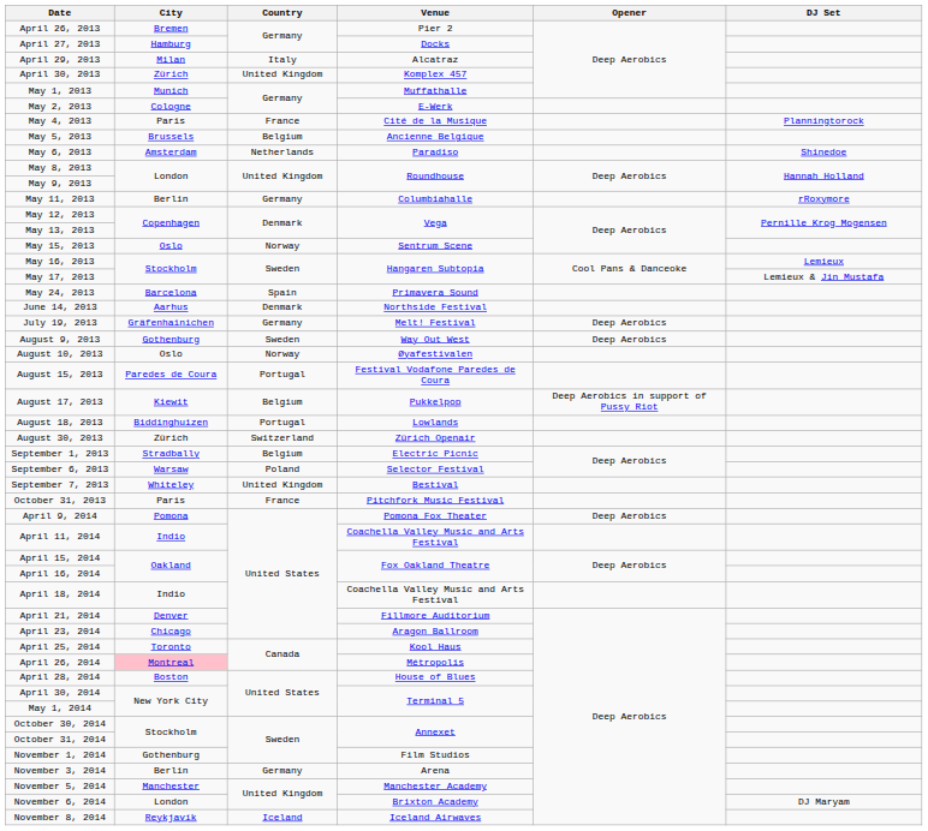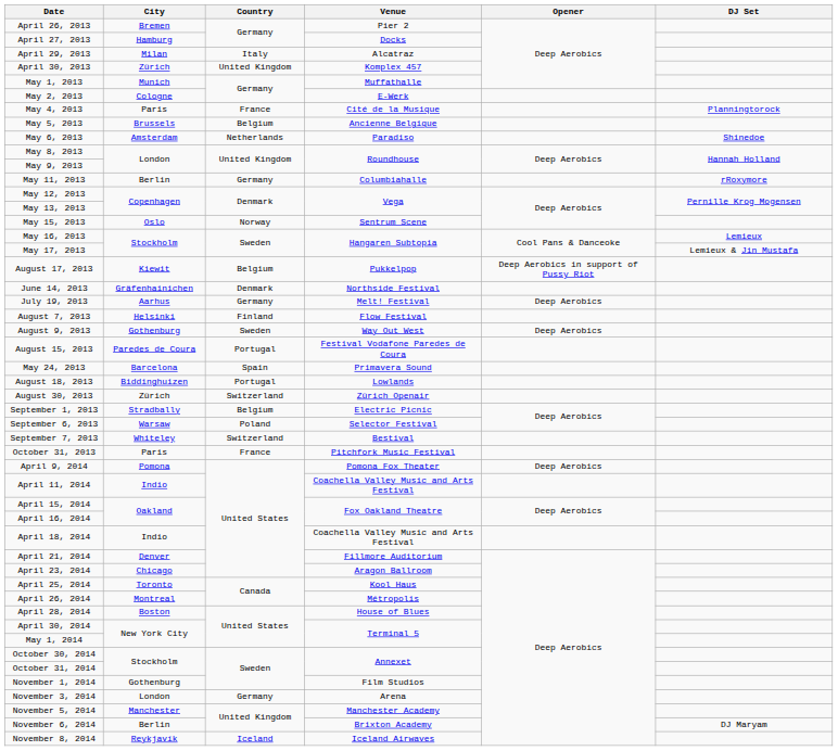 <table class="wikitable" style="text-align:center;">
 <tr>
 <th style="width:150px;">Date</th>
 <th style="width:150px;">City</th>
 <th style="width:150px;">Country</th>
 <th style="width:275px;">Venue</th>
 <th style="width:275px;">Opener</th>
 <th style="width:275px;">DJ Set</th>
 </tr>
 <tr>
 <td>April 26, 2013</td>
 <td><a href='#'>Bremen</a></td>
 <td rowspan="2">Germany</td>
 <td>Pier 2</td>
 <td rowspan="5">Deep Aerobics</td>
 <td></td>
 </tr>
 <tr>
 <td>April 27, 2013</td>
 <td><a href='#'>Hamburg</a></td>
 <td><a href='#'>Docks</a></td>
 <td></td>
 </tr>
 <tr>
 <td>April 29, 2013</td>
 <td><a href='#'>Milan</a></td>
 <td>Italy</td>
 <td>Alcatraz</td>
 <td></td>
 </tr>
 <tr>
 <td>April 30, 2013</td>
 <td><a href='#'>Zürich</a></td>
 <td>United Kingdom</td>
 <td><a href='#'>Komplex 457</a></td>
 <td></td>
 </tr>
 <tr>
 <td>May 1, 2013</td>
 <td><a href='#'>Munich</a></td>
 <td rowspan="2">Germany</td>
 <td><a href='#'>Muffathalle</a></td>
 <td></td>
 </tr>
 <tr>
 <td>May 2, 2013</td>
 <td><a href='#'>Cologne</a></td>
 <td><a href='#'>E-Werk</a></td>
 <td></td>
 <td></td>
 </tr>
 <tr>
 <td>May 4, 2013</td>
 <td>Paris</td>
 <td>France</td>
 <td><a href='#'>Cité de la Musique</a></td>
 <td></td>
 <td><a href='#'>Planningtorock</a></td>
 </tr>
 <tr>
 <td>May 5, 2013</td>
 <td><a href='#'>Brussels</a></td>
 <td>Belgium</td>
 <td><a href='#'>Ancienne Belgique</a></td>
 <td></td>
 <td></td>
 </tr>
 <tr>
 <td>May 6, 2013</td>
 <td><a href='#'>Amsterdam</a></td>
 <td>Netherlands</td>
 <td><a href='#'>Paradiso</a></td>
 <td></td>
 <td><a href='#'>Shinedoe</a></td>
 </tr>
 <tr>
 <td>May 8, 2013</td>
 <td rowspan="2">London</td>
 <td rowspan="2">United Kingdom</td>
 <td rowspan="2"><a href='#'>Roundhouse</a></td>
 <td rowspan="2">Deep Aerobics</td>
 <td rowspan="2"><a href='#'>Hannah Holland</a></td>
 </tr>
 <tr>
 <td>May 9, 2013</td>
 </tr>
 <tr>
 <td>May 11, 2013</td>
 <td>Berlin</td>
 <td>Germany</td>
 <td><a href='#'>Columbiahalle</a></td>
 <td></td>
 <td><a href='#'>rRoxymore</a></td>
 </tr>
 <tr>
 <td>May 12, 2013</td>
 <td rowspan="2"><a href='#'>Copenhagen</a></td>
 <td rowspan="2">Denmark</td>
 <td rowspan="2"><a href='#'>Vega</a></td>
 <td rowspan="3">Deep Aerobics</td>
 <td rowspan="2"><a href='#'>Pernille Krog Mogensen</a></td>
 </tr>
 <tr>
 <td>May 13, 2013</td>
 </tr>
 <tr>
 <td>May 15, 2013</td>
 <td><a href='#'>Oslo</a></td>
 <td>Norway</td>
 <td><a href='#'>Sentrum Scene</a></td>
 <td></td>
 </tr>
 <tr>
 <td>May 16, 2013</td>
 <td rowspan="2"><a href='#'>Stockholm</a></td>
 <td rowspan="2">Sweden</td>
 <td rowspan="2"><a href='#'>Hangaren Subtopia</a></td>
 <td rowspan="2">Cool Pans & Danceoke</td>
 <td><a href='#'>Lemieux</a></td>
 </tr>
 <tr>
 <td>May 17, 2013</td>
 <td>Lemieux & <a href='#'>Jin Mustafa</a></td>
 </tr>
 <tr>
-<td>May 24, 2013</td>
-<td><a href='#'>Barcelona</a></td>
-<td>Spain</td>
-<td><a href='#'>Primavera Sound</a></td>
-<td></td>
+<td>August 17, 2013</td>
+<td><a href='#'>Kiewit</a></td>
+<td>Belgium</td>
+<td><a href='#'>Pukkelpop</a></td>
+<td>Deep Aerobics in support of <a href='#'>Pussy Riot</a></td>
 <td></td>
 </tr>
 <tr>
 <td>June 14, 2013</td>
-<td><a href='#'>Aarhus</a></td>
+<td><a href='#'>Gräfenhainichen</a></td>
 <td>Denmark</td>
 <td><a href='#'>Northside Festival</a></td>
 <td></td>
 <td></td>
 </tr>
 <tr>
 <td>July 19, 2013</td>
-<td><a href='#'>Gräfenhainichen</a></td>
+<td><a href='#'>Aarhus</a></td>
 <td>Germany</td>
 <td><a href='#'>Melt! Festival</a></td>
 <td>Deep Aerobics</td>
+<td></td>
+</tr>
+<tr>
+<td>August 7, 2013</td>
+<td><a href='#'>Helsinki</a></td>
+<td>Finland</td>
+<td><a href='#'>Flow Festival</a></td>
+<td></td>
 <td></td>
 </tr>
 <tr>
 <td>August 9, 2013</td>
 <td><a href='#'>Gothenburg</a></td>
 <td>Sweden</td>
 <td><a href='#'>Way Out West</a></td>
 <td>Deep Aerobics</td>
 <td></td>
 </tr>
 <tr>
-<td>August 10, 2013</td>
-<td>Oslo</td>
-<td>Norway</td>
-<td><a href='#'>Øyafestivalen</a></td>
-<td></td>
-<td></td>
-</tr>
-<tr>
 <td>August 15, 2013</td>
 <td><a href='#'>Paredes de Coura</a></td>
 <td>Portugal</td>
 <td><a href='#'>Festival Vodafone Paredes de Coura</a></td>
 <td></td>
 <td></td>
 </tr>
 <tr>
-<td>August 17, 2013</td>
-<td><a href='#'>Kiewit</a></td>
-<td>Belgium</td>
-<td><a href='#'>Pukkelpop</a></td>
-<td>Deep Aerobics in support of <a href='#'>Pussy Riot</a></td>
+<td>May 24, 2013</td>
+<td><a href='#'>Barcelona</a></td>
+<td>Spain</td>
+<td><a href='#'>Primavera Sound</a></td>
+<td></td>
 <td></td>
 </tr>
 <tr>
 <td>August 18, 2013</td>
 <td><a href='#'>Biddinghuizen</a></td>
 <td>Portugal</td>
 <td><a href='#'>Lowlands</a></td>
 <td></td>
 <td></td>
 </tr>
 <tr>
 <td>August 30, 2013</td>
 <td>Zürich</td>
 <td>Switzerland</td>
 <td><a href='#'>Zürich Openair</a></td>
 <td></td>
 <td></td>
 </tr>
 <tr>
 <td>September 1, 2013</td>
 <td><a href='#'>Stradbally</a></td>
 <td>Belgium</td>
 <td><a href='#'>Electric Picnic</a></td>
 <td rowspan="2">Deep Aerobics</td>
 <td></td>
 </tr>
 <tr>
 <td>September 6, 2013</td>
 <td><a href='#'>Warsaw</a></td>
 <td>Poland</td>
 <td><a href='#'>Selector Festival</a></td>
 <td></td>
 </tr>
 <tr>
 <td>September 7, 2013</td>
 <td><a href='#'>Whiteley</a></td>
-<td>United Kingdom</td>
+<td>Switzerland</td>
 <td><a href='#'>Bestival</a></td>
 <td></td>
 <td></td>
 </tr>
 <tr>
 <td>October 31, 2013</td>
 <td>Paris</td>
 <td>France</td>
 <td><a href='#'>Pitchfork Music Festival</a></td>
 <td></td>
 <td></td>
 </tr>
 <tr>
 <td>April 9, 2014</td>
 <td><a href='#'>Pomona</a></td>
 <td rowspan="7">United States</td>
 <td><a href='#'>Pomona Fox Theater</a></td>
 <td>Deep Aerobics</td>
 <td></td>
 </tr>
 <tr>
 <td>April 11, 2014</td>
 <td><a href='#'>Indio</a></td>
 <td><a href='#'>Coachella Valley Music and Arts Festival</a></td>
 <td></td>
 <td></td>
 </tr>
 <tr>
 <td>April 15, 2014</td>
 <td rowspan="2"><a href='#'>Oakland</a></td>
 <td rowspan="2"><a href='#'>Fox Oakland Theatre</a></td>
 <td rowspan="2">Deep Aerobics</td>
 <td></td>
 </tr>
 <tr>
 <td>April 16, 2014</td>
 <td></td>
 </tr>
 <tr>
 <td>April 18, 2014</td>
 <td>Indio</td>
 <td>Coachella Valley Music and Arts Festival</td>
 <td></td>
 <td></td>
 </tr>
 <tr>
 <td>April 21, 2014</td>
 <td><a href='#'>Denver</a></td>
 <td><a href='#'>Fillmore Auditorium</a></td>
 <td rowspan="14">Deep Aerobics</td>
 <td></td>
 </tr>
 <tr>
 <td>April 23, 2014</td>
 <td><a href='#'>Chicago</a></td>
 <td><a href='#'>Aragon Ballroom</a></td>
 <td></td>
 </tr>
 <tr>
 <td>April 25, 2014</td>
 <td><a href='#'>Toronto</a></td>
 <td rowspan="2">Canada</td>
 <td><a href='#'>Kool Haus</a></td>
 <td></td>
 </tr>
 <tr>
 <td>April 26, 2014</td>
-<td style="background: pink;"><a href='#'>Montreal</a></td>
+<td><a href='#'>Montreal</a></td>
 <td><a href='#'>Métropolis</a></td>
 <td></td>
 </tr>
 <tr>
 <td>April 28, 2014</td>
 <td><a href='#'>Boston</a></td>
 <td rowspan="3">United States</td>
 <td><a href='#'>House of Blues</a></td>
 <td></td>
 </tr>
 <tr>
 <td>April 30, 2014</td>
 <td rowspan="2">New York City</td>
 <td rowspan="2"><a href='#'>Terminal 5</a></td>
 <td></td>
 </tr>
 <tr>
 <td>May 1, 2014</td>
 <td></td>
 </tr>
 <tr>
 <td>October 30, 2014</td>
 <td rowspan="2">Stockholm</td>
 <td rowspan="3">Sweden</td>
 <td rowspan="2"><a href='#'>Annexet</a></td>
 <td></td>
 </tr>
 <tr>
 <td>October 31, 2014</td>
 <td></td>
 </tr>
 <tr>
 <td>November 1, 2014</td>
 <td>Gothenburg</td>
 <td>Film Studios</td>
 <td></td>
 </tr>
 <tr>
 <td>November 3, 2014</td>
-<td>Berlin</td>
+<td>London</td>
 <td>Germany</td>
 <td>Arena</td>
 <td></td>
 </tr>
 <tr>
 <td>November 5, 2014</td>
 <td><a href='#'>Manchester</a></td>
 <td rowspan="2">United Kingdom</td>
 <td><a href='#'>Manchester Academy</a></td>
 <td></td>
 </tr>
 <tr>
 <td>November 6, 2014</td>
-<td>London</td>
+<td>Berlin</td>
 <td><a href='#'>Brixton Academy</a></td>
 <td>DJ Maryam</td>
 </tr>
 <tr>
 <td>November 8, 2014</td>
 <td><a href='#'>Reykjavík</a></td>
 <td><a href='#'>Iceland</a></td>
 <td><a href='#'>Iceland Airwaves</a></td>
 <td></td>
 </tr>
 </table>
